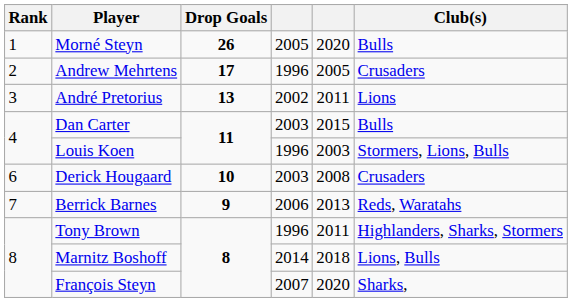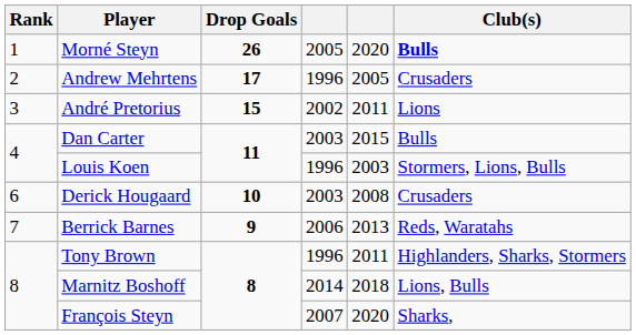 <table class="wikitable">
 <tr>
 <th>Rank</th>
 <th>Player</th>
 <th>Drop Goals</th>
 <th></th>
 <th></th>
 <th>Club(s)</th>
 </tr>
 <tr>
 <td>1</td>
 <td> <a href='#'>Morné Steyn</a></td>
 <td align=center><strong>26</strong></td>
 <td align=center>2005</td>
 <td align=center>2020</td>
-<td><a href='#'>Bulls</a></td>
+<td><strong><a href='#'>Bulls</a></strong></td>
 </tr>
 <tr>
 <td>2</td>
 <td> <a href='#'>Andrew Mehrtens</a></td>
 <td align=center><strong>17</strong></td>
 <td align=center>1996</td>
 <td align=center>2005</td>
 <td><a href='#'>Crusaders</a></td>
 </tr>
 <tr>
 <td>3</td>
 <td> <a href='#'>André Pretorius</a></td>
-<td align=center><strong>13</strong></td>
+<td align=center><strong>15</strong></td>
 <td align=center>2002</td>
 <td align=center>2011</td>
 <td><a href='#'>Lions</a></td>
 </tr>
 <tr>
 <td rowspan=2>4</td>
 <td> <a href='#'>Dan Carter</a></td>
 <td rowspan="2" align=center><strong>11</strong></td>
 <td align=center>2003</td>
 <td align=center>2015</td>
 <td><a href='#'>Bulls</a></td>
 </tr>
 <tr>
 <td> <a href='#'>Louis Koen</a></td>
 <td align=center>1996</td>
 <td align=center>2003</td>
 <td><a href='#'>Stormers</a>, <a href='#'>Lions</a>, <a href='#'>Bulls</a></td>
 </tr>
 <tr>
 <td>6</td>
 <td> <a href='#'>Derick Hougaard</a></td>
 <td align=center><strong>10</strong></td>
 <td align=center>2003</td>
 <td align=center>2008</td>
 <td><a href='#'>Crusaders</a></td>
 </tr>
 <tr>
 <td>7</td>
 <td> <a href='#'>Berrick Barnes</a></td>
 <td align=center><strong>9</strong></td>
 <td align=center>2006</td>
 <td align=center>2013</td>
 <td><a href='#'>Reds</a>, <a href='#'>Waratahs</a></td>
 </tr>
 <tr>
 <td rowspan=3>8</td>
 <td> <a href='#'>Tony Brown</a></td>
 <td rowspan=3 align=center><strong>8</strong></td>
 <td align=center>1996</td>
 <td align=center>2011</td>
 <td><a href='#'>Highlanders</a>, <a href='#'>Sharks</a>, <a href='#'>Stormers</a></td>
 </tr>
 <tr>
 <td> <a href='#'>Marnitz Boshoff</a></td>
 <td align=center>2014</td>
 <td align=center>2018</td>
 <td><a href='#'>Lions</a>, <a href='#'>Bulls</a></td>
 </tr>
 <tr>
 <td> <a href='#'>François Steyn</a></td>
 <td align=center>2007</td>
 <td align=center>2020</td>
 <td><a href='#'>Sharks</a>, </td>
 </tr>
 </table>
